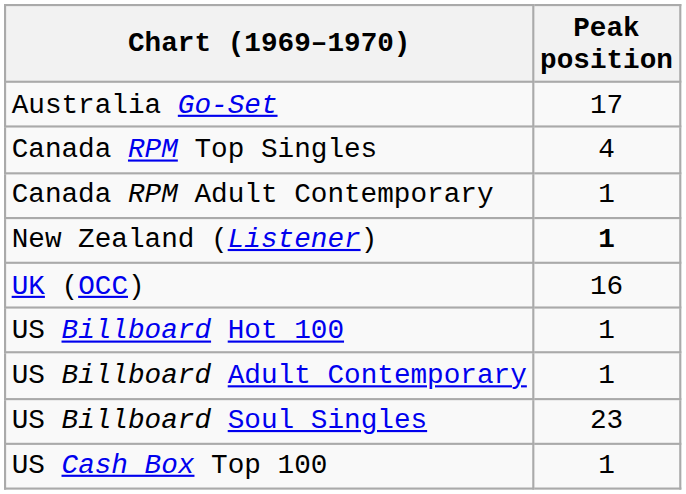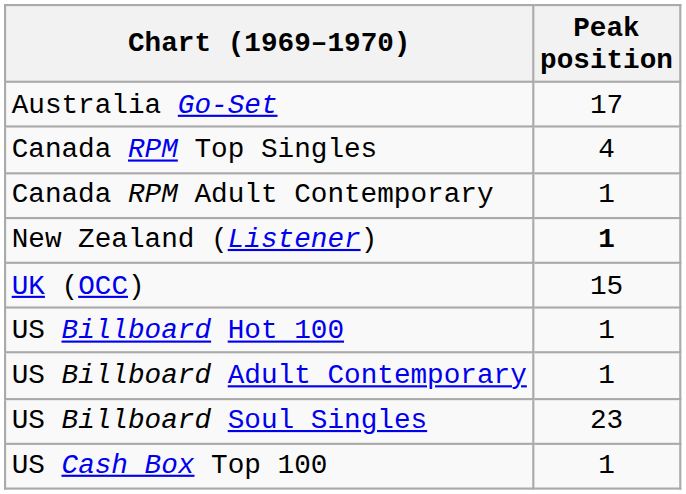 <table class="wikitable sortable">
 <tr>
 <th>Chart (1969–1970)</th>
 <th>Peak<br>position</th>
 </tr>
 <tr>
 <td>Australia <em><a href='#'>Go-Set</a></em></td>
 <td style="text-align:center;">17</td>
 </tr>
 <tr>
 <td>Canada <em><a href='#'>RPM</a></em> Top Singles</td>
 <td style="text-align:center;">4</td>
 </tr>
 <tr>
 <td>Canada <em>RPM</em> Adult Contemporary</td>
 <td style="text-align:center;">1</td>
 </tr>
 <tr>
 <td>New Zealand (<em><a href='#'>Listener</a></em>)</td>
 <td style="text-align:center;"><strong>1</strong></td>
 </tr>
 <tr>
 <td><a href='#'>UK</a> (<a href='#'>OCC</a>)</td>
-<td style="text-align:center;">16</td>
+<td style="text-align:center;">15</td>
 </tr>
 <tr>
 <td>US <em><a href='#'>Billboard</a></em> <a href='#'>Hot 100</a></td>
 <td style="text-align:center;">1</td>
 </tr>
 <tr>
 <td>US <em>Billboard</em> <a href='#'>Adult Contemporary</a></td>
 <td style="text-align:center;">1</td>
 </tr>
 <tr>
 <td>US <em>Billboard</em> <a href='#'>Soul Singles</a></td>
 <td style="text-align:center;">23</td>
 </tr>
 <tr>
 <td>US <a href='#'><em>Cash Box</em></a> Top 100</td>
 <td align="center">1</td>
 </tr>
 </table>
